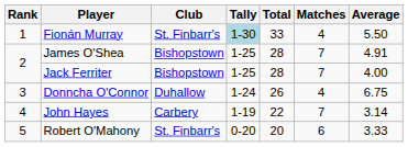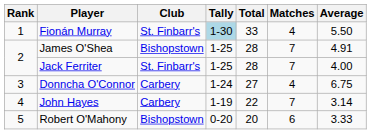 <table class="wikitable">
 <tr>
 <th>Rank</th>
 <th>Player</th>
 <th>Club</th>
 <th>Tally</th>
 <th>Total</th>
 <th>Matches</th>
 <th>Average</th>
 </tr>
 <tr>
 <td rowspan="1" style="text-align:center;">1</td>
 <td><a href='#'>Fionán Murray</a></td>
 <td><a href='#'>St. Finbarr's</a></td>
 <td align=center style="background: lightblue;">1-30</td>
 <td align=center>33</td>
 <td align=center>4</td>
 <td align=center>5.50</td>
 </tr>
 <tr>
 <td rowspan="2" style="text-align:center;">2</td>
 <td>James O'Shea</td>
 <td><a href='#'>Bishopstown</a></td>
 <td align=center>1-25</td>
 <td align=center>28</td>
 <td align=center>7</td>
 <td align=center>4.91</td>
 </tr>
 <tr>
 <td><a href='#'>Jack Ferriter</a></td>
-<td><a href='#'>Bishopstown</a></td>
+<td><a href='#'>St. Finbarr's</a></td>
 <td align=center>1-25</td>
 <td align=center>28</td>
 <td align=center>7</td>
 <td align=center>4.00</td>
 </tr>
 <tr>
 <td rowspan="1" style="text-align:center;">3</td>
 <td><a href='#'>Donncha O'Connor</a></td>
-<td><a href='#'>Duhallow</a></td>
+<td><a href='#'>Carbery</a></td>
 <td align=center>1-24</td>
-<td align=center>26</td>
+<td align=center>27</td>
 <td align=center>4</td>
 <td align=center>6.75</td>
 </tr>
 <tr>
 <td rowspan="1" style="text-align:center;">4</td>
 <td><a href='#'>John Hayes</a></td>
 <td><a href='#'>Carbery</a></td>
 <td align=center>1-19</td>
 <td align=center>22</td>
 <td align=center>7</td>
 <td align=center>3.14</td>
 </tr>
 <tr>
 <td rowspan="1" style="text-align:center;">5</td>
 <td>Robert O'Mahony</td>
-<td><a href='#'>St. Finbarr's</a></td>
+<td><a href='#'>Bishopstown</a></td>
 <td align=center>0-20</td>
 <td align=center>20</td>
 <td align=center>6</td>
 <td align=center>3.33</td>
 </tr>
 </table>
